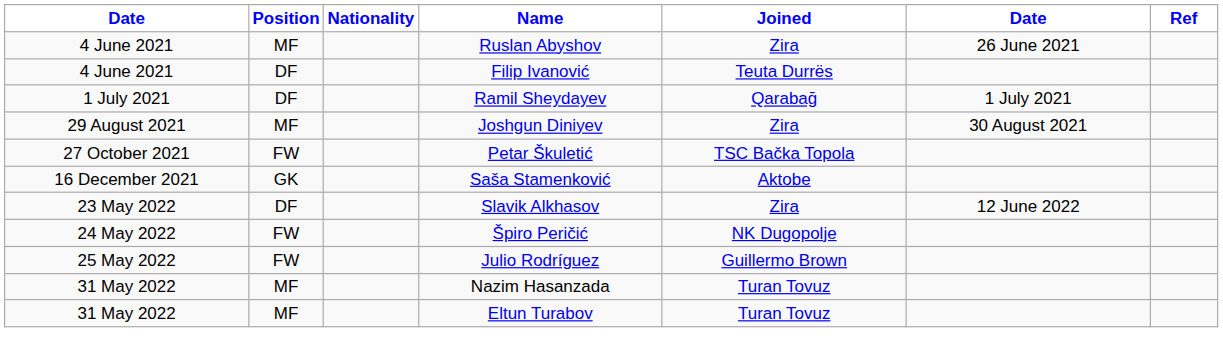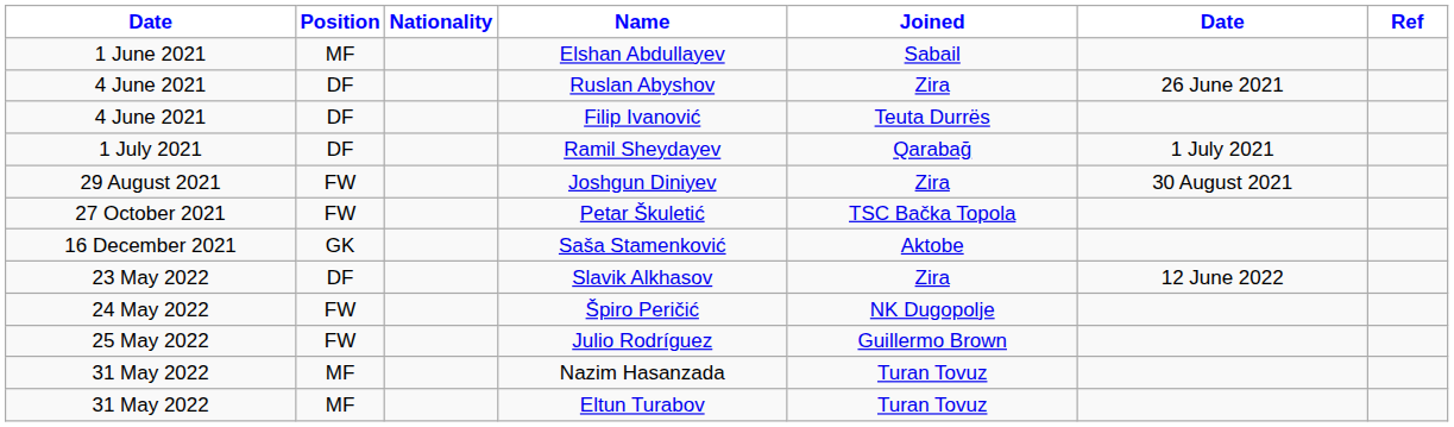 <table class="wikitable"  style="text-align:center; font-size:90%; ">
 <tr>
 <th style="background:white; color:blue; width:200px;">Date</th>
 <th style="background:white; color:blue; width:50px;">Position</th>
 <th style="background:white; color:blue; width:50px;">Nationality</th>
 <th style="background:white; color:blue; width:200px;">Name</th>
 <th style="background:white; color:blue; width:200px;">Joined</th>
 <th style="background:white; color:blue; width:200px;">Date</th>
 <th style="background:white; color:blue; width:50px;">Ref</th>
 </tr>
 <tr>
+<td>1 June 2021</td>
+<td>MF</td>
+<td></td>
+<td><a href='#'>Elshan Abdullayev</a></td>
+<td><a href='#'>Sabail</a></td>
+<td></td>
+<td></td>
+</tr>
+<tr>
 <td>4 June 2021</td>
-<td>MF</td>
+<td>DF</td>
 <td></td>
 <td><a href='#'>Ruslan Abyshov</a></td>
 <td><a href='#'>Zira</a></td>
 <td>26 June 2021</td>
 <td></td>
 </tr>
 <tr>
 <td>4 June 2021</td>
 <td>DF</td>
 <td></td>
 <td><a href='#'>Filip Ivanović</a></td>
 <td><a href='#'>Teuta Durrës</a></td>
 <td></td>
 <td></td>
 </tr>
 <tr>
 <td>1 July 2021</td>
 <td>DF</td>
 <td></td>
 <td><a href='#'>Ramil Sheydayev</a></td>
 <td><a href='#'>Qarabağ</a></td>
 <td>1 July 2021</td>
 <td></td>
 </tr>
 <tr>
 <td>29 August 2021</td>
-<td>MF</td>
+<td>FW</td>
 <td></td>
 <td><a href='#'>Joshgun Diniyev</a></td>
 <td><a href='#'>Zira</a></td>
 <td>30 August 2021</td>
 <td></td>
 </tr>
 <tr>
 <td>27 October 2021</td>
 <td>FW</td>
 <td></td>
 <td><a href='#'>Petar Škuletić</a></td>
 <td><a href='#'>TSC Bačka Topola</a></td>
 <td></td>
 <td></td>
 </tr>
 <tr>
 <td>16 December 2021</td>
 <td>GK</td>
 <td></td>
 <td><a href='#'>Saša Stamenković</a></td>
 <td><a href='#'>Aktobe</a></td>
 <td></td>
 <td></td>
 </tr>
 <tr>
 <td>23 May 2022</td>
 <td>DF</td>
 <td></td>
 <td><a href='#'>Slavik Alkhasov</a></td>
 <td><a href='#'>Zira</a></td>
 <td>12 June 2022</td>
 <td></td>
 </tr>
 <tr>
 <td>24 May 2022</td>
 <td>FW</td>
 <td></td>
 <td><a href='#'>Špiro Peričić</a></td>
 <td><a href='#'>NK Dugopolje</a></td>
 <td></td>
 <td></td>
 </tr>
 <tr>
 <td>25 May 2022</td>
 <td>FW</td>
 <td></td>
 <td><a href='#'>Julio Rodríguez</a></td>
 <td><a href='#'>Guillermo Brown</a></td>
 <td></td>
 <td></td>
 </tr>
 <tr>
 <td>31 May 2022</td>
 <td>MF</td>
 <td></td>
 <td>Nazim Hasanzada</td>
 <td><a href='#'>Turan Tovuz</a></td>
 <td></td>
 <td></td>
 </tr>
 <tr>
 <td>31 May 2022</td>
 <td>MF</td>
 <td></td>
 <td><a href='#'>Eltun Turabov</a></td>
 <td><a href='#'>Turan Tovuz</a></td>
 <td></td>
 <td></td>
 </tr>
 </table>
